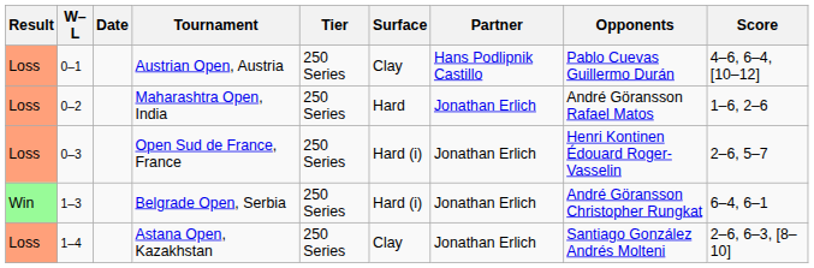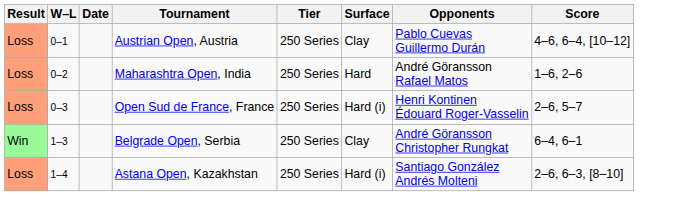 <table class="sortable wikitable">
 <tr>
 <th>Result</th>
 <th class="unsortable">W–L</th>
 <th>Date</th>
 <th>Tournament</th>
 <th>Tier</th>
 <th>Surface</th>
-<th>Partner</th>
 <th>Opponents</th>
 <th class="unsortable">Score</th>
 </tr>
 <tr>
 <td bgcolor=FFA07A>Loss</td>
 <td><small>0–1</small></td>
 <td><a href='#'></a></td>
 <td><a href='#'>Austrian Open</a>, Austria</td>
 <td>250 Series</td>
 <td>Clay</td>
-<td> <a href='#'>Hans Podlipnik Castillo</a></td>
 <td> <a href='#'>Pablo Cuevas</a><br> <a href='#'>Guillermo Durán</a></td>
 <td>4–6, 6–4, [10–12]</td>
 </tr>
 <tr>
 <td bgcolor=FFA07A>Loss</td>
 <td><small>0–2</small></td>
 <td><a href='#'></a></td>
 <td><a href='#'>Maharashtra Open</a>, India</td>
 <td>250 Series</td>
 <td>Hard</td>
-<td> <a href='#'>Jonathan Erlich</a></td>
 <td> André Göransson<br> <a href='#'>Rafael Matos</a></td>
 <td>1–6, 2–6</td>
 </tr>
 <tr>
 <td bgcolor=FFA07A>Loss</td>
 <td><small>0–3</small></td>
 <td><a href='#'></a></td>
 <td><a href='#'>Open Sud de France</a>, France</td>
 <td>250 Series</td>
 <td>Hard (i)</td>
-<td> Jonathan Erlich</td>
 <td> <a href='#'>Henri Kontinen</a> <br> <a href='#'>Édouard Roger-Vasselin</a></td>
 <td>2–6, 5–7</td>
 </tr>
 <tr>
 <td bgcolor=98FB98>Win</td>
 <td><small>1–3</small></td>
 <td><a href='#'></a></td>
 <td><a href='#'>Belgrade Open</a>, Serbia</td>
 <td>250 Series</td>
-<td>Hard (i)</td>
-<td> Jonathan Erlich</td>
+<td>Clay</td>
 <td> <a href='#'>André Göransson</a><br> <a href='#'>Christopher Rungkat</a></td>
 <td>6–4, 6–1</td>
 </tr>
 <tr>
 <td bgcolor=FFA07A>Loss</td>
 <td><small>1–4</small></td>
 <td><a href='#'></a></td>
 <td><a href='#'>Astana Open</a>, Kazakhstan</td>
 <td>250 Series</td>
-<td>Clay</td>
-<td> Jonathan Erlich</td>
+<td>Hard (i)</td>
 <td> <a href='#'>Santiago González</a><br> <a href='#'>Andrés Molteni</a></td>
 <td>2–6, 6–3, [8–10]</td>
 </tr>
 </table>
